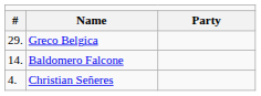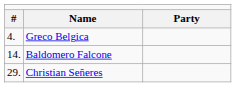 <table class=wikitable style="font-size:90%">
 <tr>
 <td colspan=4 bgcolor=></td>
 </tr>
 <tr>
 <th>#</th>
 <th width=150px>Name</th>
 <th colspan=2 width=110px>Party</th>
 </tr>
 <tr>
-<td>29.</td>
+<td>4.</td>
 <td><a href='#'>Greco Belgica</a></td>
 <td></td>
 </tr>
 <tr>
 <td>14.</td>
 <td><a href='#'>Baldomero Falcone</a></td>
 <td></td>
 </tr>
 <tr>
-<td>4.</td>
+<td>29.</td>
 <td><a href='#'>Christian Señeres</a></td>
 <td></td>
 </tr>
 </table>
